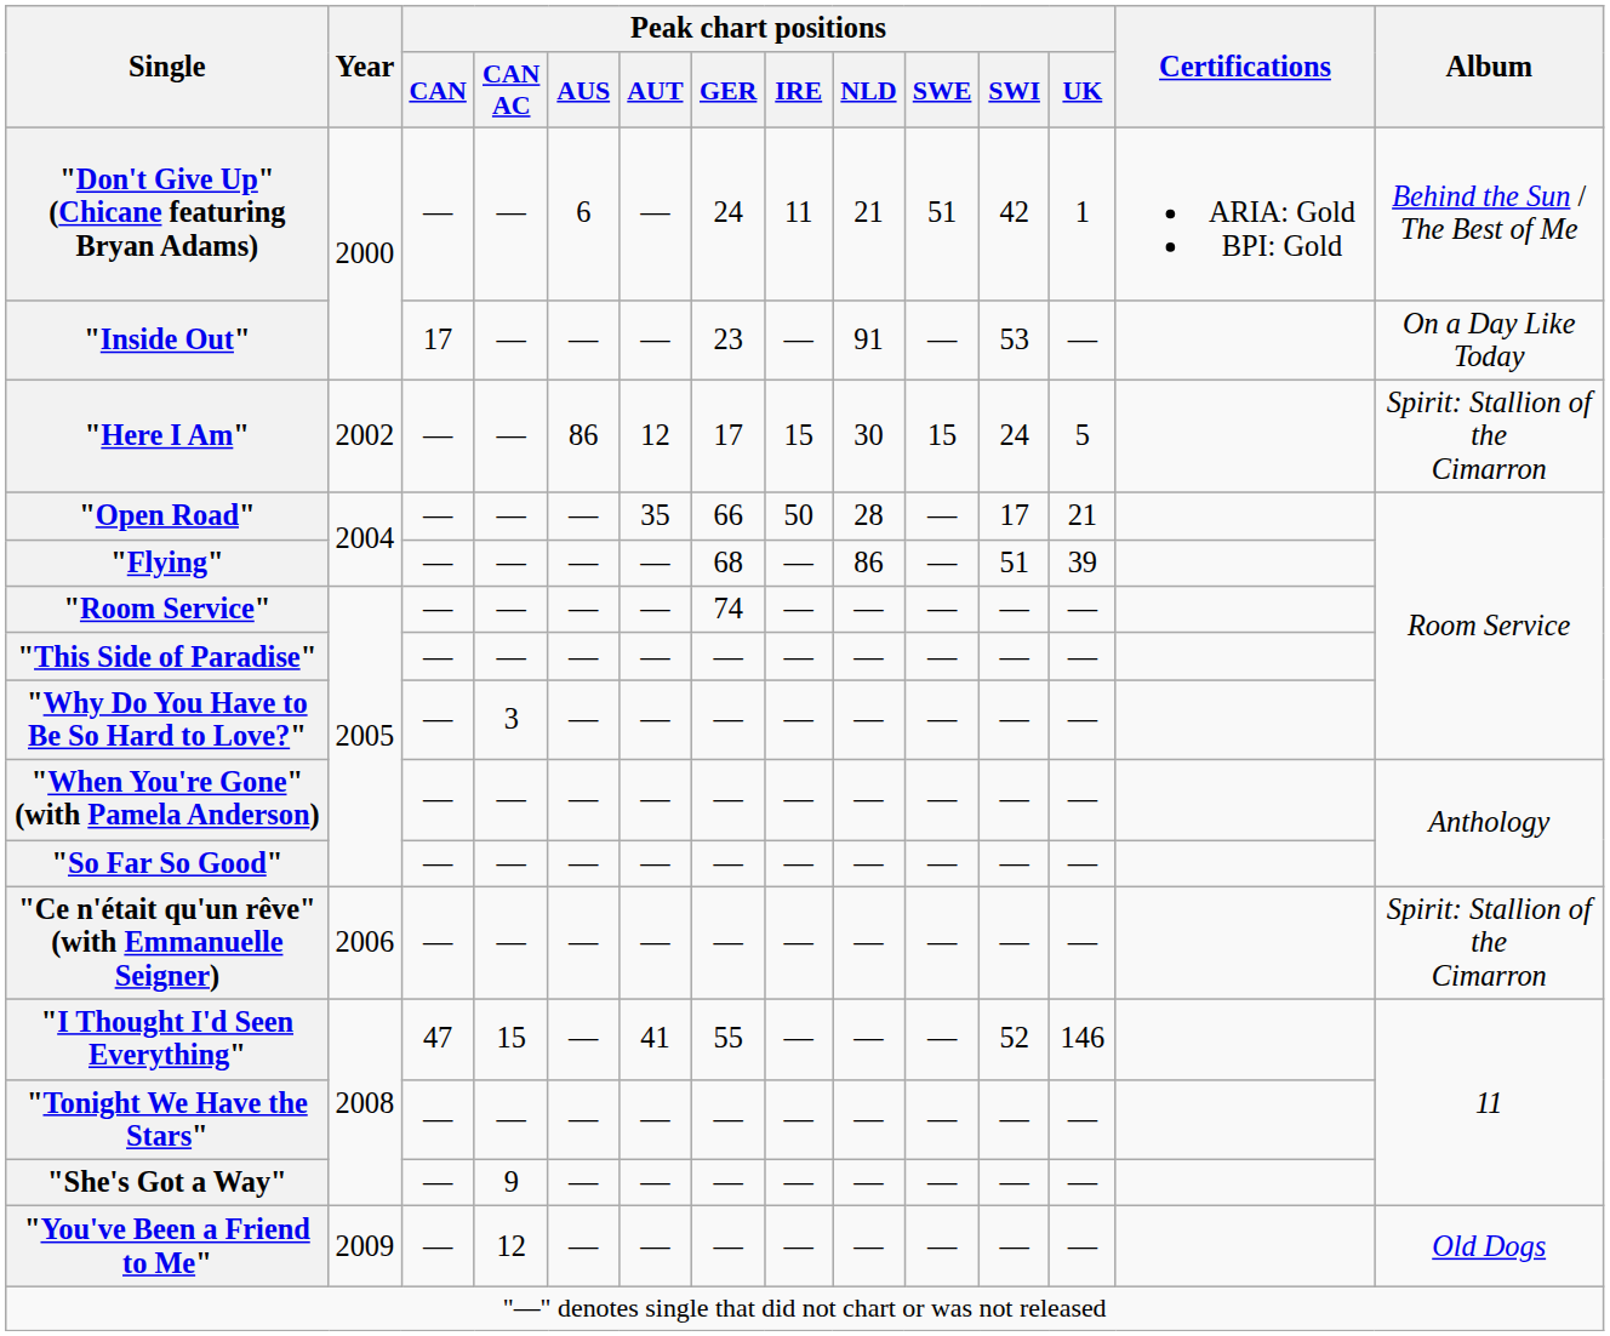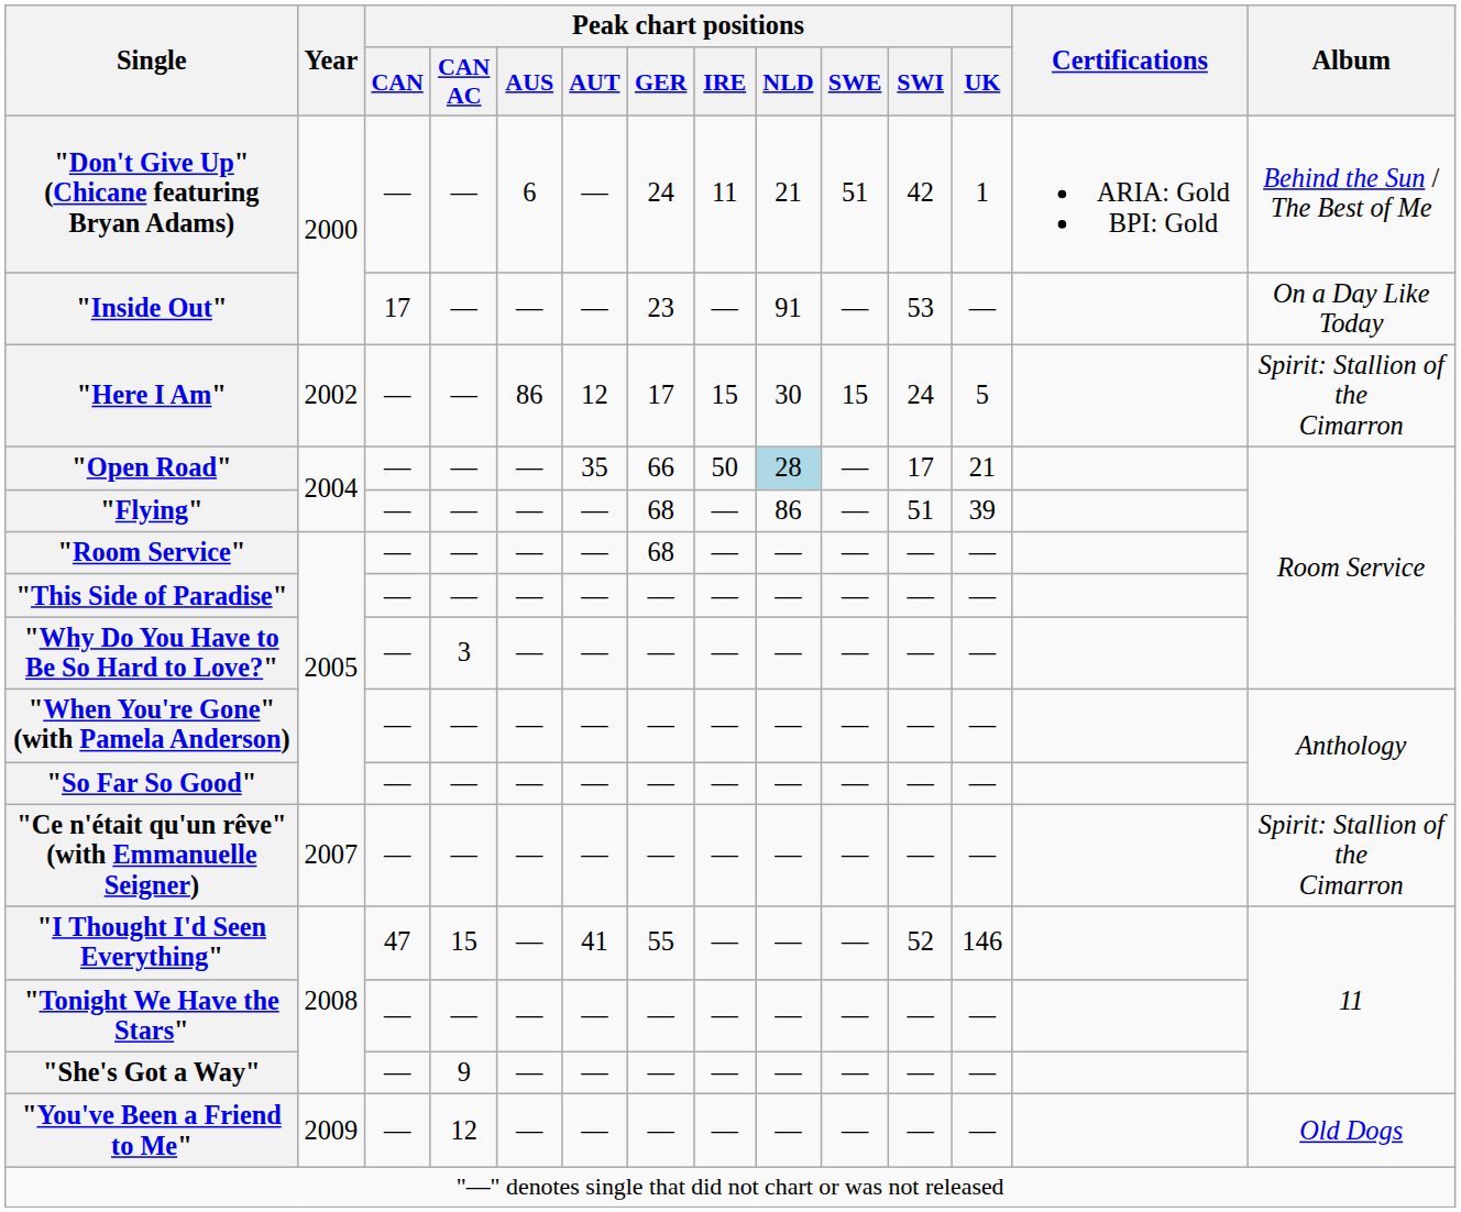 <table class="wikitable plainrowheaders" style="text-align:center;" border="1">
 <tr>
 <th scope="col" rowspan="2" style="width:18em;">Single</th>
 <th scope="col" rowspan="2">Year</th>
 <th scope="col" colspan="10">Peak chart positions</th>
 <th scope="col" rowspan="2" style="width:12em;"><a href='#'>Certifications</a></th>
 <th scope="col" rowspan="2" style="width:12em;">Album</th>
 </tr>
 <tr>
 <th scope="col" style="width:2.5em;font-size:90%;"><a href='#'>CAN</a><br></th>
 <th scope="col" style="width:2.5em;font-size:90%;"><a href='#'>CAN AC</a><br></th>
 <th scope="col" style="width:2.5em;font-size:90%;"><a href='#'>AUS</a><br></th>
 <th scope="col" style="width:2.5em;font-size:90%;"><a href='#'>AUT</a><br></th>
 <th scope="col" style="width:2.5em;font-size:90%;"><a href='#'>GER</a><br></th>
 <th scope="col" style="width:2.5em;font-size:90%;"><a href='#'>IRE</a><br></th>
 <th scope="col" style="width:2.5em;font-size:90%;"><a href='#'>NLD</a><br></th>
 <th scope="col" style="width:2.5em;font-size:90%;"><a href='#'>SWE</a><br></th>
 <th scope="col" style="width:2.5em;font-size:90%;"><a href='#'>SWI</a><br></th>
 <th scope="col" style="width:2.5em;font-size:90%;"><a href='#'>UK</a><br></th>
 </tr>
 <tr>
 <th scope="row">"<a href='#'>Don't Give Up</a>" <br><span>(<a href='#'>Chicane</a> featuring Bryan Adams)</span></th>
 <td rowspan="2">2000</td>
 <td>—</td>
 <td>—</td>
 <td>6</td>
 <td>—</td>
 <td>24</td>
 <td>11</td>
 <td>21</td>
 <td>51</td>
 <td>42</td>
 <td>1</td>
 <td><br><ul><li>ARIA: Gold</li><li>BPI: Gold</li></ul></td>
 <td><em><a href='#'>Behind the Sun</a></em> /<br> <em>The Best of Me</em></td>
 </tr>
 <tr>
 <th scope="row">"<a href='#'>Inside Out</a>"</th>
 <td>17</td>
 <td>—</td>
 <td>—</td>
 <td>—</td>
 <td>23</td>
 <td>—</td>
 <td>91</td>
 <td>—</td>
 <td>53</td>
 <td>—</td>
 <td></td>
 <td><em>On a Day Like Today</em></td>
 </tr>
 <tr>
 <th scope="row">"<a href='#'>Here I Am</a>"</th>
 <td>2002</td>
 <td>—</td>
 <td>—</td>
 <td>86</td>
 <td>12</td>
 <td>17</td>
 <td>15</td>
 <td>30</td>
 <td>15</td>
 <td>24</td>
 <td>5</td>
 <td></td>
 <td><em>Spirit: Stallion of the<br>Cimarron</em></td>
 </tr>
 <tr>
 <th scope="row">"<a href='#'>Open Road</a>"</th>
 <td rowspan="2">2004</td>
 <td>—</td>
 <td>—</td>
 <td>—</td>
 <td>35</td>
 <td>66</td>
 <td>50</td>
-<td>28</td>
+<td style="background: lightblue;">28</td>
 <td>—</td>
 <td>17</td>
 <td>21</td>
 <td></td>
 <td rowspan="5"><em>Room Service</em></td>
 </tr>
 <tr>
 <th scope="row">"<a href='#'>Flying</a>"</th>
 <td>—</td>
 <td>—</td>
 <td>—</td>
 <td>—</td>
 <td>68</td>
 <td>—</td>
 <td>86</td>
 <td>—</td>
 <td>51</td>
 <td>39</td>
 <td></td>
 </tr>
 <tr>
 <th scope="row">"<a href='#'>Room Service</a>"</th>
 <td rowspan="5">2005</td>
 <td>—</td>
 <td>—</td>
 <td>—</td>
 <td>—</td>
-<td>74</td>
+<td>68</td>
 <td>—</td>
 <td>—</td>
 <td>—</td>
 <td>—</td>
 <td>—</td>
 <td></td>
 </tr>
 <tr>
 <th scope="row">"<a href='#'>This Side of Paradise</a>"</th>
 <td>—</td>
 <td>—</td>
 <td>—</td>
 <td>—</td>
 <td>—</td>
 <td>—</td>
 <td>—</td>
 <td>—</td>
 <td>—</td>
 <td>—</td>
 <td></td>
 </tr>
 <tr>
 <th scope="row">"<a href='#'>Why Do You Have to Be So Hard to Love?</a>"</th>
 <td>—</td>
 <td>3</td>
 <td>—</td>
 <td>—</td>
 <td>—</td>
 <td>—</td>
 <td>—</td>
 <td>—</td>
 <td>—</td>
 <td>—</td>
 <td></td>
 </tr>
 <tr>
 <th scope="row">"<a href='#'>When You're Gone</a>" <br><span>(with <a href='#'>Pamela Anderson</a>)</span></th>
 <td>—</td>
 <td>—</td>
 <td>—</td>
 <td>—</td>
 <td>—</td>
 <td>—</td>
 <td>—</td>
 <td>—</td>
 <td>—</td>
 <td>—</td>
 <td></td>
 <td rowspan="2"><em>Anthology</em></td>
 </tr>
 <tr>
 <th scope="row">"<a href='#'>So Far So Good</a>"</th>
 <td>—</td>
 <td>—</td>
 <td>—</td>
 <td>—</td>
 <td>—</td>
 <td>—</td>
 <td>—</td>
 <td>—</td>
 <td>—</td>
 <td>—</td>
 <td></td>
 </tr>
 <tr>
 <th scope="row">"Ce n'était qu'un rêve" <br><span>(with <a href='#'>Emmanuelle Seigner</a>)</span></th>
-<td rowspan="1">2006</td>
+<td rowspan="1">2007</td>
 <td>—</td>
 <td>—</td>
 <td>—</td>
 <td>—</td>
 <td>—</td>
 <td>—</td>
 <td>—</td>
 <td>—</td>
 <td>—</td>
 <td>—</td>
 <td></td>
 <td><em>Spirit: Stallion of the<br>Cimarron</em></td>
 </tr>
 <tr>
 <th scope="row">"<a href='#'>I Thought I'd Seen Everything</a>"</th>
 <td rowspan="3">2008</td>
 <td>47</td>
 <td>15</td>
 <td>—</td>
 <td>41</td>
 <td>55</td>
 <td>—</td>
 <td>—</td>
 <td>—</td>
 <td>52</td>
 <td>146</td>
 <td></td>
 <td rowspan="3"><em>11</em></td>
 </tr>
 <tr>
 <th scope="row">"<a href='#'>Tonight We Have the Stars</a>"</th>
 <td>—</td>
 <td>—</td>
 <td>—</td>
 <td>—</td>
 <td>—</td>
 <td>—</td>
 <td>—</td>
 <td>—</td>
 <td>—</td>
 <td>—</td>
 <td></td>
 </tr>
 <tr>
 <th scope="row">"She's Got a Way"</th>
 <td>—</td>
 <td>9</td>
 <td>—</td>
 <td>—</td>
 <td>—</td>
 <td>—</td>
 <td>—</td>
 <td>—</td>
 <td>—</td>
 <td>—</td>
 <td></td>
 </tr>
 <tr>
 <th scope="row">"<a href='#'>You've Been a Friend to Me</a>"</th>
 <td>2009</td>
 <td>—</td>
 <td>12</td>
 <td>—</td>
 <td>—</td>
 <td>—</td>
 <td>—</td>
 <td>—</td>
 <td>—</td>
 <td>—</td>
 <td>—</td>
 <td></td>
 <td><em><a href='#'>Old Dogs</a></em></td>
 </tr>
 <tr>
 <td colspan="16" style="font-size:90%">"—" denotes single that did not chart or was not released</td>
 </tr>
 </table>
